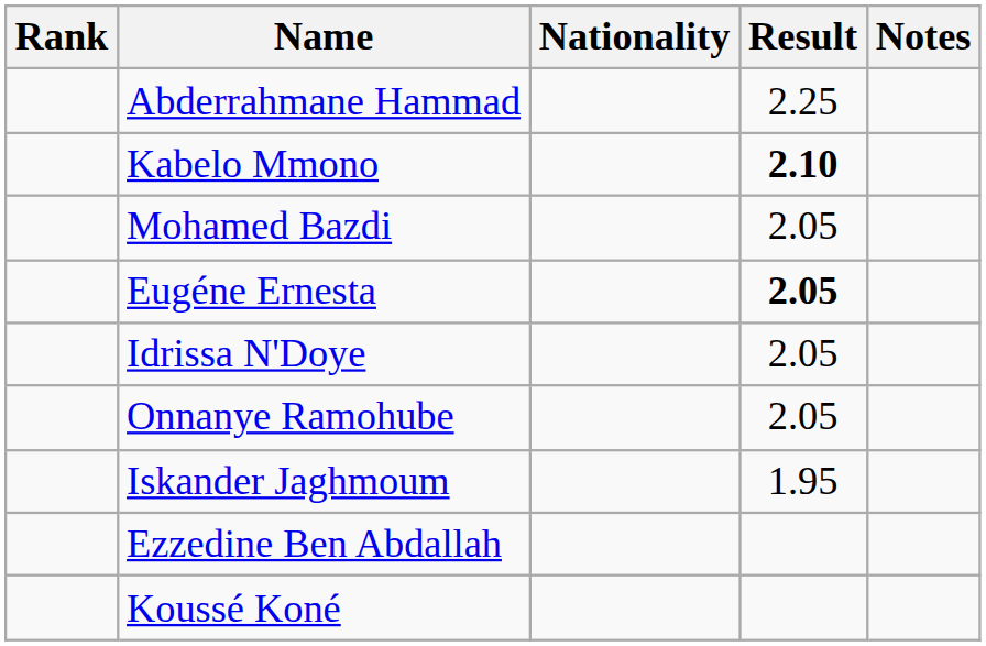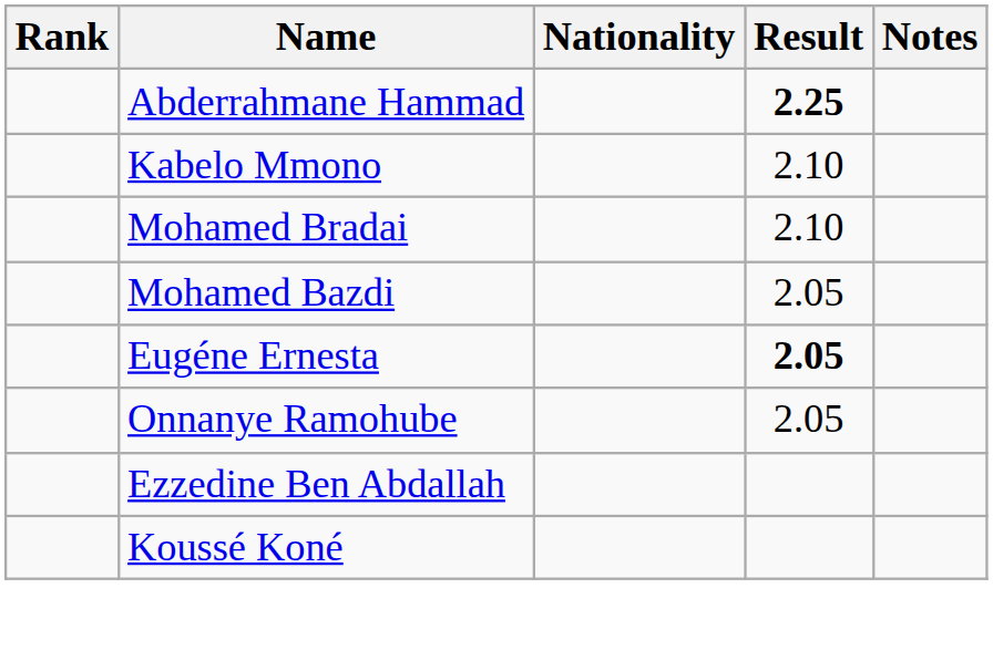 <table class="wikitable sortable" style="text-align:center">
 <tr>
 <th>Rank</th>
 <th>Name</th>
 <th>Nationality</th>
 <th>Result</th>
 <th>Notes</th>
 </tr>
 <tr>
 <td></td>
 <td align=left><a href='#'>Abderrahmane Hammad</a></td>
 <td align=left></td>
-<td>2.25</td>
+<td><strong>2.25</strong></td>
 <td></td>
 </tr>
 <tr>
 <td></td>
 <td align=left><a href='#'>Kabelo Mmono</a></td>
 <td align=left></td>
-<td><strong>2.10</strong></td>
+<td>2.10</td>
+<td></td>
+</tr>
+<tr>
+<td></td>
+<td align=left><a href='#'>Mohamed Bradai</a></td>
+<td align=left></td>
+<td>2.10</td>
 <td></td>
 </tr>
 <tr>
 <td></td>
 <td align=left><a href='#'>Mohamed Bazdi</a></td>
 <td align=left></td>
 <td>2.05</td>
 <td></td>
 </tr>
 <tr>
 <td></td>
 <td align=left><a href='#'>Eugéne Ernesta</a></td>
 <td align=left></td>
 <td><strong>2.05</strong></td>
 <td></td>
 </tr>
 <tr>
 <td></td>
-<td align=left><a href='#'>Idrissa N'Doye</a></td>
-<td align=left></td>
-<td>2.05</td>
-<td></td>
-</tr>
-<tr>
-<td></td>
 <td align=left><a href='#'>Onnanye Ramohube</a></td>
 <td align=left></td>
 <td>2.05</td>
-<td></td>
-</tr>
-<tr>
-<td></td>
-<td align=left><a href='#'>Iskander Jaghmoum</a></td>
-<td align=left></td>
-<td>1.95</td>
 <td></td>
 </tr>
 <tr>
 <td></td>
 <td align=left><a href='#'>Ezzedine Ben Abdallah</a></td>
 <td align=left></td>
 <td></td>
 <td></td>
 </tr>
 <tr>
 <td></td>
 <td align=left><a href='#'>Koussé Koné</a></td>
 <td align=left></td>
 <td></td>
 <td></td>
 </tr>
 </table>
